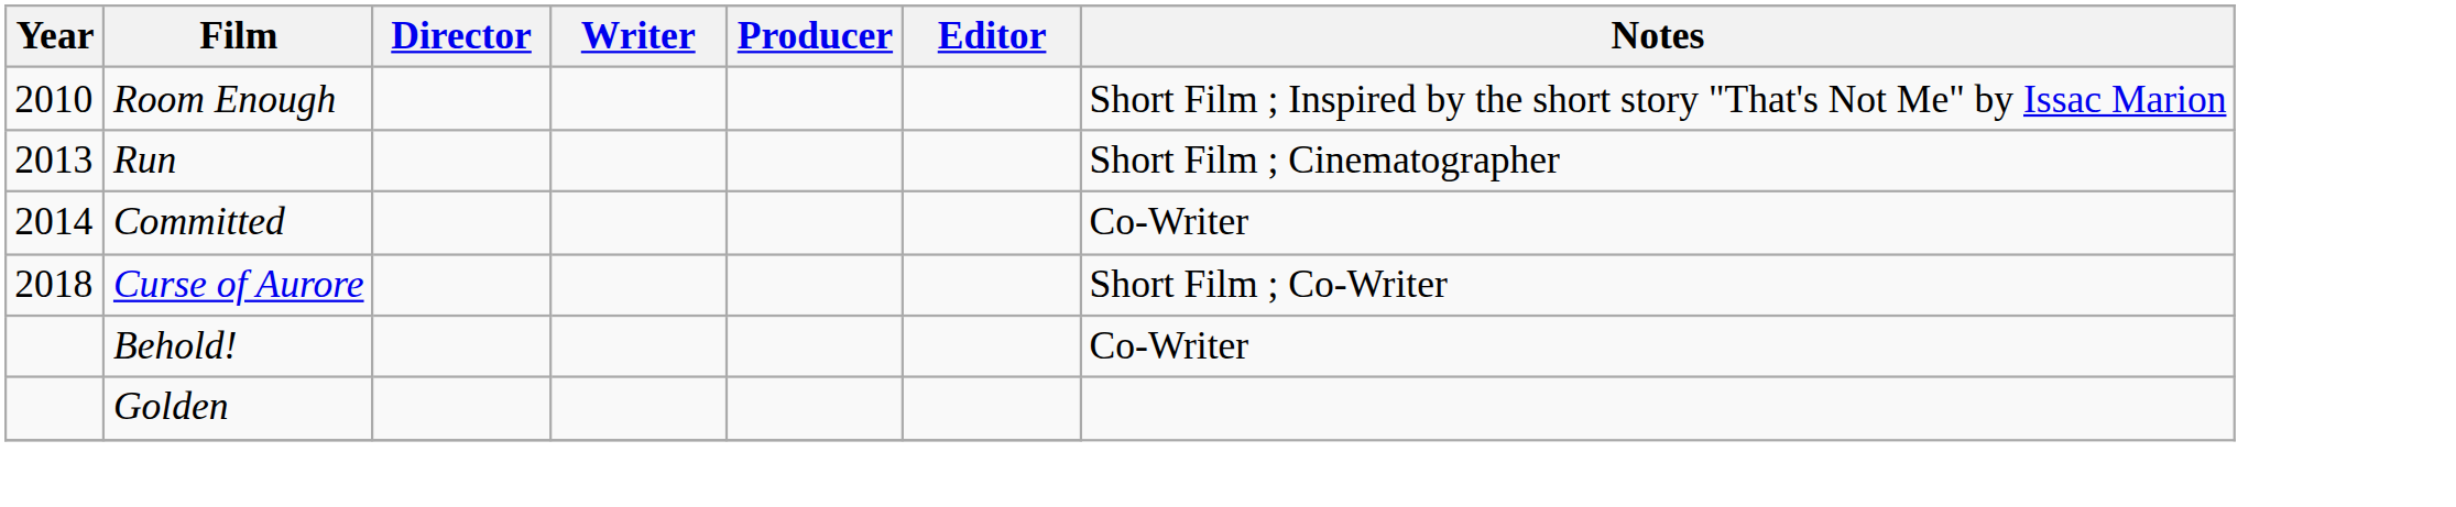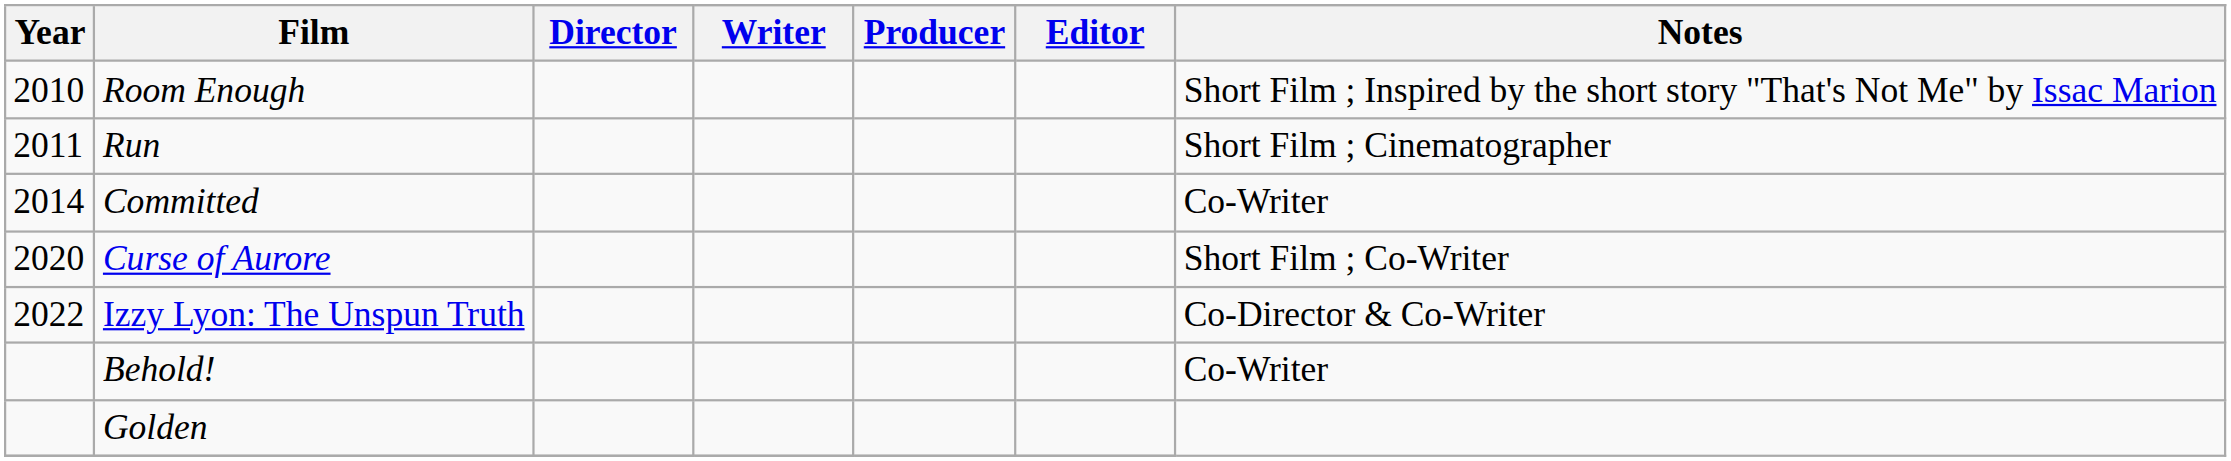 <table class="wikitable">
 <tr>
 <th rowspan="2" style="width:33px;">Year</th>
 <th rowspan="2">Film</th>
 </tr>
 <tr>
 <th width=65><a href='#'>Director</a></th>
 <th width=65><a href='#'>Writer</a></th>
 <th width=65><a href='#'>Producer</a></th>
 <th width=65><a href='#'>Editor</a></th>
 <th scope="col">Notes</th>
 </tr>
 <tr>
 <td>2010</td>
 <td><em>Room Enough</em></td>
 <td></td>
 <td></td>
 <td></td>
 <td></td>
 <td>Short Film ; Inspired by the short story "That's Not Me" by <a href='#'>Issac Marion</a></td>
 </tr>
 <tr>
-<td>2013</td>
+<td>2011</td>
 <td><em>Run</em></td>
 <td></td>
 <td></td>
 <td></td>
 <td></td>
 <td>Short Film ; Cinematographer</td>
 </tr>
 <tr>
 <td>2014</td>
 <td><em>Committed</em></td>
 <td></td>
 <td></td>
 <td></td>
 <td></td>
 <td>Co-Writer</td>
 </tr>
 <tr>
-<td>2018</td>
+<td>2020</td>
 <td><em><a href='#'>Curse of Aurore</a></em></td>
 <td></td>
 <td></td>
 <td></td>
 <td></td>
 <td>Short Film ; Co-Writer</td>
+</tr>
+<tr>
+<td>2022</td>
+<td><a href='#'>Izzy Lyon: The Unspun Truth</a></td>
+<td></td>
+<td></td>
+<td></td>
+<td></td>
+<td>Co-Director & Co-Writer</td>
 </tr>
 <tr>
 <td></td>
 <td><em>Behold!</em></td>
 <td></td>
 <td></td>
 <td></td>
 <td></td>
 <td>Co-Writer</td>
 </tr>
 <tr>
 <td></td>
 <td><em>Golden</em></td>
 <td></td>
 <td></td>
 <td></td>
 <td></td>
 </tr>
 <tr>
 </tr>
 </table>
